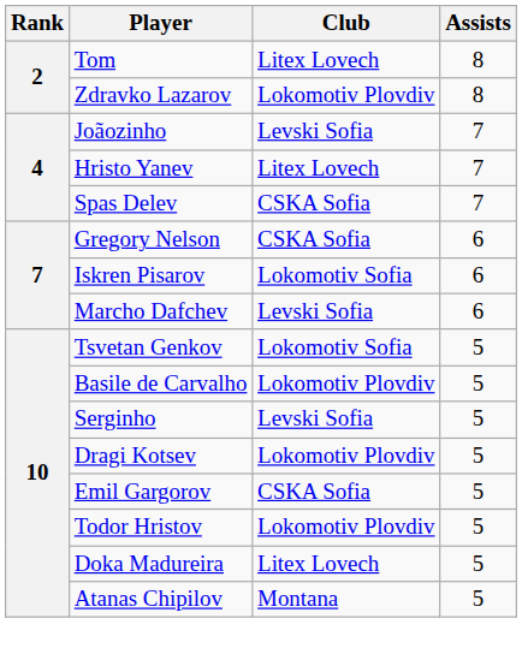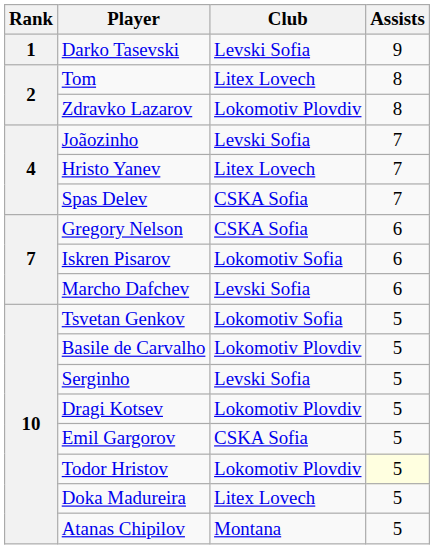 <table class="wikitable" style="text-align:center">
 <tr>
 <th>Rank</th>
 <th>Player</th>
 <th>Club</th>
 <th>Assists</th>
+</tr>
+<tr>
+<th>1</th>
+<td align="left"> <a href='#'>Darko Tasevski</a></td>
+<td align="left"><a href='#'>Levski Sofia</a></td>
+<td>9</td>
 </tr>
 <tr>
 <th rowspan="2">2</th>
 <td align="left"> <a href='#'>Tom</a></td>
 <td align="left"><a href='#'>Litex Lovech</a></td>
 <td>8</td>
 </tr>
 <tr>
 <td align="left"> <a href='#'>Zdravko Lazarov</a></td>
 <td align="left"><a href='#'>Lokomotiv Plovdiv</a></td>
 <td>8</td>
 </tr>
 <tr>
 <th rowspan="3">4</th>
 <td align="left"> <a href='#'>Joãozinho</a></td>
 <td align="left"><a href='#'>Levski Sofia</a></td>
 <td>7</td>
 </tr>
 <tr>
 <td align="left"> <a href='#'>Hristo Yanev</a></td>
 <td align="left"><a href='#'>Litex Lovech</a></td>
 <td>7</td>
 </tr>
 <tr>
 <td align="left"> <a href='#'>Spas Delev</a></td>
 <td align="left"><a href='#'>CSKA Sofia</a></td>
 <td>7</td>
 </tr>
 <tr>
 <th rowspan="3">7</th>
 <td align="left"> <a href='#'>Gregory Nelson</a></td>
 <td align="left"><a href='#'>CSKA Sofia</a></td>
 <td>6</td>
 </tr>
 <tr>
 <td align="left"> <a href='#'>Iskren Pisarov</a></td>
 <td align="left"><a href='#'>Lokomotiv Sofia</a></td>
 <td>6</td>
 </tr>
 <tr>
 <td align="left"> <a href='#'>Marcho Dafchev</a></td>
 <td align="left"><a href='#'>Levski Sofia</a></td>
 <td>6</td>
 </tr>
 <tr>
 <th rowspan="8">10</th>
 <td align="left"> <a href='#'>Tsvetan Genkov</a></td>
 <td align="left"><a href='#'>Lokomotiv Sofia</a></td>
 <td>5</td>
 </tr>
 <tr>
 <td align="left"> <a href='#'>Basile de Carvalho</a></td>
 <td align="left"><a href='#'>Lokomotiv Plovdiv</a></td>
 <td>5</td>
 </tr>
 <tr>
 <td align="left"> <a href='#'>Serginho</a></td>
 <td align="left"><a href='#'>Levski Sofia</a></td>
 <td>5</td>
 </tr>
 <tr>
 <td align="left"> <a href='#'>Dragi Kotsev</a></td>
 <td align="left"><a href='#'>Lokomotiv Plovdiv</a></td>
 <td>5</td>
 </tr>
 <tr>
 <td align="left"> <a href='#'>Emil Gargorov</a></td>
 <td align="left"><a href='#'>CSKA Sofia</a></td>
 <td>5</td>
 </tr>
 <tr>
 <td align="left"> <a href='#'>Todor Hristov</a></td>
 <td align="left"><a href='#'>Lokomotiv Plovdiv</a></td>
-<td>5</td>
+<td style="background: lightyellow;">5</td>
 </tr>
 <tr>
 <td align="left"> <a href='#'>Doka Madureira</a></td>
 <td align="left"><a href='#'>Litex Lovech</a></td>
 <td>5</td>
 </tr>
 <tr>
 <td align="left"> <a href='#'>Atanas Chipilov</a></td>
 <td align="left"><a href='#'>Montana</a></td>
 <td>5</td>
 </tr>
 </table>
